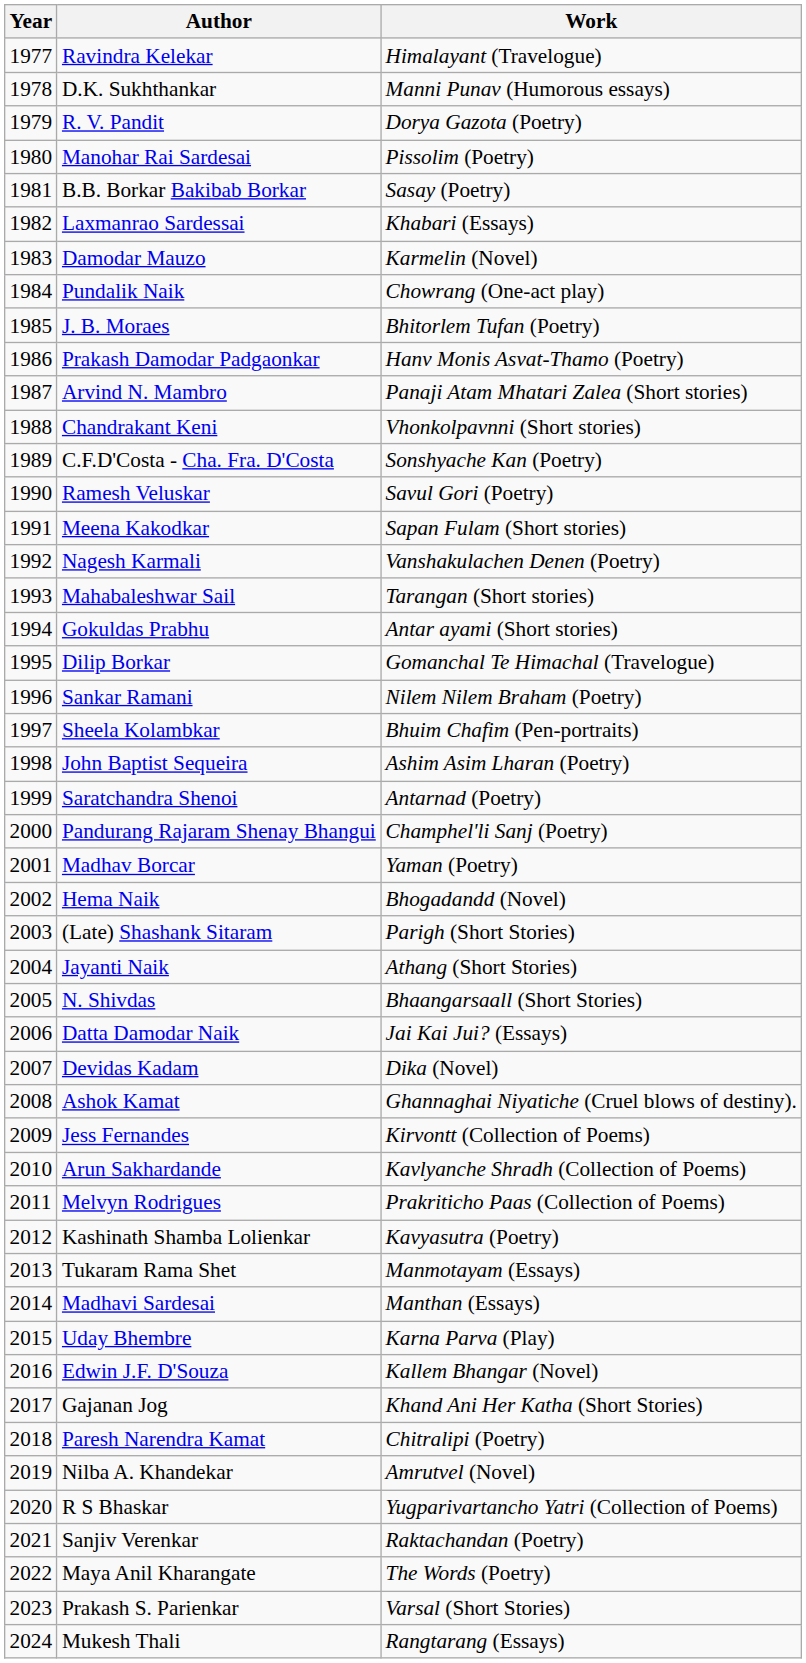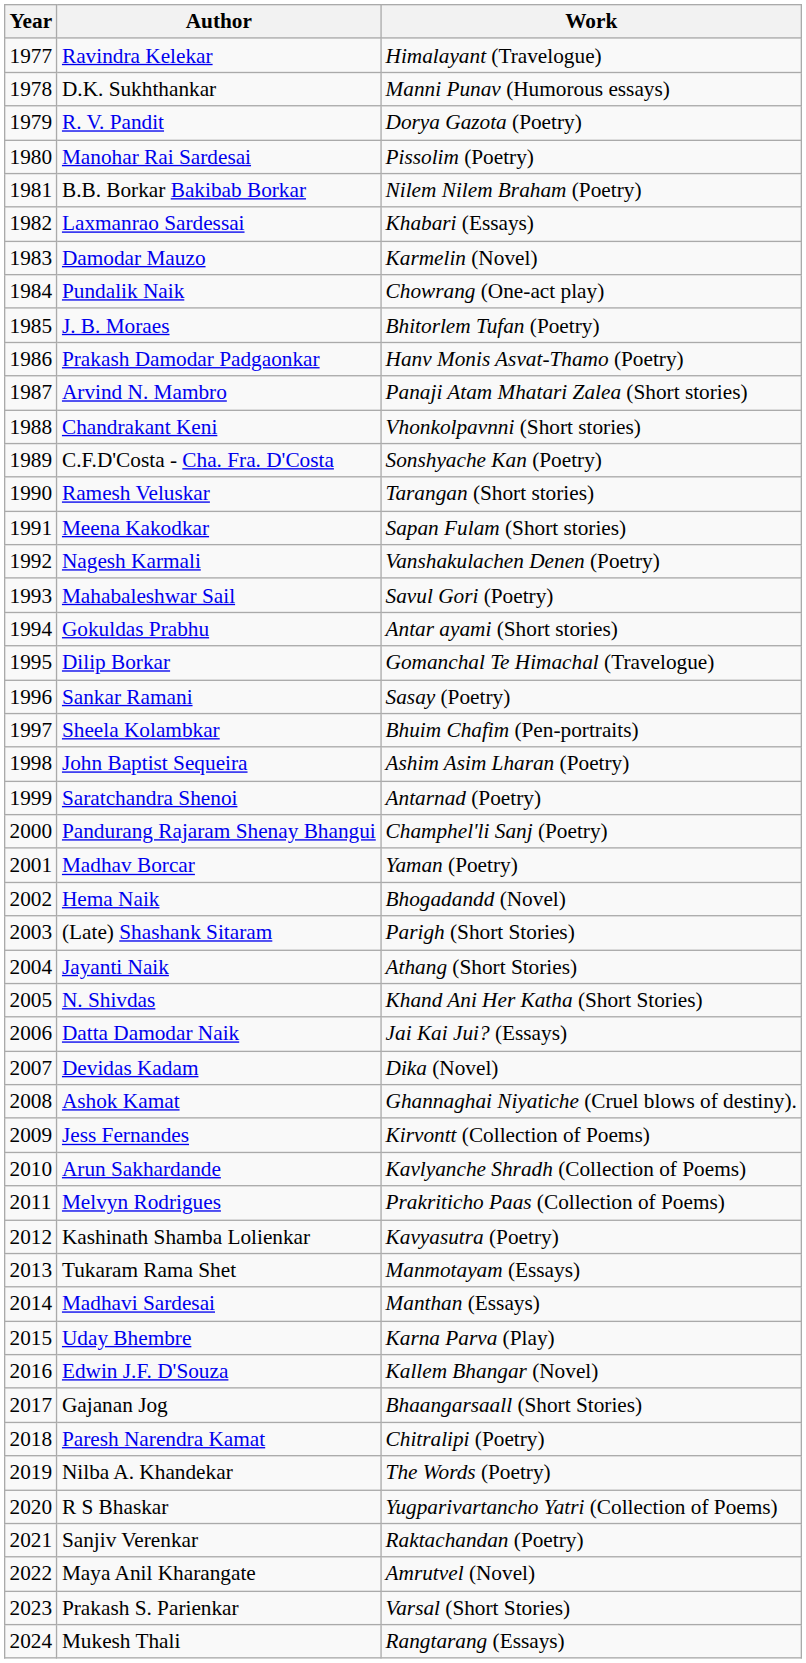 <table class="wikitable">
 <tr>
 <th>Year</th>
 <th>Author</th>
 <th>Work</th>
 </tr>
 <tr>
 <td>1977</td>
 <td><a href='#'>Ravindra Kelekar</a></td>
 <td><em>Himalayant</em> (Travelogue)</td>
 </tr>
 <tr>
 <td>1978</td>
 <td>D.K. Sukhthankar</td>
 <td><em>Manni Punav</em> (Humorous essays)</td>
 </tr>
 <tr>
 <td>1979</td>
 <td><a href='#'>R. V. Pandit</a></td>
 <td><em>Dorya Gazota</em> (Poetry)</td>
 </tr>
 <tr>
 <td>1980</td>
 <td><a href='#'>Manohar Rai Sardesai</a></td>
 <td><em>Pissolim</em> (Poetry)</td>
 </tr>
 <tr>
 <td>1981</td>
 <td>B.B. Borkar <a href='#'>Bakibab Borkar</a></td>
-<td><em>Sasay</em> (Poetry)</td>
+<td><em>Nilem Nilem Braham</em> (Poetry)</td>
 </tr>
 <tr>
 <td>1982</td>
 <td><a href='#'>Laxmanrao Sardessai</a></td>
 <td><em>Khabari</em> (Essays)</td>
 </tr>
 <tr>
 <td>1983</td>
 <td><a href='#'>Damodar Mauzo</a></td>
 <td><em>Karmelin</em> (Novel)</td>
 </tr>
 <tr>
 <td>1984</td>
 <td><a href='#'>Pundalik Naik</a></td>
 <td><em>Chowrang</em> (One-act play)</td>
 </tr>
 <tr>
 <td>1985</td>
 <td><a href='#'>J. B. Moraes</a></td>
 <td><em>Bhitorlem Tufan</em> (Poetry)</td>
 </tr>
 <tr>
 <td>1986</td>
 <td><a href='#'>Prakash Damodar Padgaonkar</a></td>
 <td><em>Hanv Monis Asvat-Thamo</em> (Poetry)</td>
 </tr>
 <tr>
 <td>1987</td>
 <td><a href='#'>Arvind N. Mambro</a></td>
 <td><em>Panaji Atam Mhatari Zalea</em> (Short stories)</td>
 </tr>
 <tr>
 <td>1988</td>
 <td><a href='#'>Chandrakant Keni</a></td>
 <td><em>Vhonkolpavnni</em> (Short stories)</td>
 </tr>
 <tr>
 <td>1989</td>
 <td>C.F.D'Costa - <a href='#'>Cha. Fra. D'Costa</a></td>
 <td><em>Sonshyache Kan</em> (Poetry)</td>
 </tr>
 <tr>
 <td>1990</td>
 <td><a href='#'>Ramesh Veluskar</a></td>
-<td><em>Savul Gori</em> (Poetry)</td>
+<td><em>Tarangan</em> (Short stories)</td>
 </tr>
 <tr>
 <td>1991</td>
 <td><a href='#'>Meena Kakodkar</a></td>
 <td><em>Sapan Fulam</em> (Short stories)</td>
 </tr>
 <tr>
 <td>1992</td>
 <td><a href='#'>Nagesh Karmali</a></td>
 <td><em>Vanshakulachen Denen</em> (Poetry)</td>
 </tr>
 <tr>
 <td>1993</td>
 <td><a href='#'>Mahabaleshwar Sail</a></td>
-<td><em>Tarangan</em> (Short stories)</td>
+<td><em>Savul Gori</em> (Poetry)</td>
 </tr>
 <tr>
 <td>1994</td>
 <td><a href='#'>Gokuldas Prabhu</a></td>
 <td><em>Antar ayami</em> (Short stories)</td>
 </tr>
 <tr>
 <td>1995</td>
 <td><a href='#'>Dilip Borkar</a></td>
 <td><em>Gomanchal Te Himachal</em> (Travelogue)</td>
 </tr>
 <tr>
 <td>1996</td>
 <td><a href='#'>Sankar Ramani</a></td>
-<td><em>Nilem Nilem Braham</em> (Poetry)</td>
+<td><em>Sasay</em> (Poetry)</td>
 </tr>
 <tr>
 <td>1997</td>
 <td><a href='#'>Sheela Kolambkar</a></td>
 <td><em>Bhuim Chafim</em> (Pen-portraits)</td>
 </tr>
 <tr>
 <td>1998</td>
 <td><a href='#'>John Baptist Sequeira</a></td>
 <td><em>Ashim Asim Lharan</em> (Poetry)</td>
 </tr>
 <tr>
 <td>1999</td>
 <td><a href='#'>Saratchandra Shenoi</a></td>
 <td><em>Antarnad</em> (Poetry)</td>
 </tr>
 <tr>
 <td>2000</td>
 <td><a href='#'>Pandurang Rajaram Shenay Bhangui</a></td>
 <td><em>Champhel'li Sanj</em> (Poetry)</td>
 </tr>
 <tr>
 <td>2001</td>
 <td><a href='#'>Madhav Borcar</a></td>
 <td><em>Yaman</em> (Poetry)</td>
 </tr>
 <tr>
 <td>2002</td>
 <td><a href='#'>Hema Naik</a></td>
 <td><em>Bhogadandd</em> (Novel)</td>
 </tr>
 <tr>
 <td>2003</td>
 <td>(Late) <a href='#'>Shashank Sitaram</a></td>
 <td><em>Parigh</em> (Short Stories)</td>
 </tr>
 <tr>
 <td>2004</td>
 <td><a href='#'>Jayanti Naik</a></td>
 <td><em>Athang</em> (Short Stories)</td>
 </tr>
 <tr>
 <td>2005</td>
 <td><a href='#'>N. Shivdas</a></td>
-<td><em>Bhaangarsaall</em> (Short Stories)</td>
+<td><em>Khand Ani Her Katha</em> (Short Stories)</td>
 </tr>
 <tr>
 <td>2006</td>
 <td><a href='#'>Datta Damodar Naik</a></td>
 <td><em>Jai Kai Jui?</em> (Essays)</td>
 </tr>
 <tr>
 <td>2007</td>
 <td><a href='#'>Devidas Kadam</a></td>
 <td><em>Dika</em> (Novel)</td>
 </tr>
 <tr>
 <td>2008</td>
 <td><a href='#'>Ashok Kamat</a></td>
 <td><em>Ghannaghai Niyatiche</em> (Cruel blows of destiny).</td>
 </tr>
 <tr>
 <td>2009</td>
 <td><a href='#'>Jess Fernandes</a></td>
 <td><em>Kirvontt</em> (Collection of Poems)</td>
 </tr>
 <tr>
 <td>2010</td>
 <td><a href='#'>Arun Sakhardande</a></td>
 <td><em>Kavlyanche Shradh</em> (Collection of Poems)</td>
 </tr>
 <tr>
 <td>2011</td>
 <td><a href='#'>Melvyn Rodrigues</a></td>
 <td><em>Prakriticho Paas</em> (Collection of Poems)</td>
 </tr>
 <tr>
 <td>2012</td>
 <td>Kashinath Shamba Lolienkar</td>
 <td><em>Kavyasutra</em> (Poetry)</td>
 </tr>
 <tr>
 <td>2013</td>
 <td>Tukaram Rama Shet</td>
 <td><em>Manmotayam</em> (Essays)</td>
 </tr>
 <tr>
 <td>2014</td>
 <td><a href='#'>Madhavi Sardesai</a></td>
 <td><em>Manthan</em> (Essays)</td>
 </tr>
 <tr>
 <td>2015</td>
 <td><a href='#'>Uday Bhembre</a></td>
 <td><em>Karna Parva</em> (Play)</td>
 </tr>
 <tr>
 <td>2016</td>
 <td><a href='#'>Edwin J.F. D'Souza</a></td>
 <td><em>Kallem Bhangar</em> (Novel)</td>
 </tr>
 <tr>
 <td>2017</td>
 <td>Gajanan Jog</td>
-<td><em>Khand Ani Her Katha</em> (Short Stories)</td>
+<td><em>Bhaangarsaall</em> (Short Stories)</td>
 </tr>
 <tr>
 <td>2018</td>
 <td><a href='#'>Paresh Narendra Kamat</a></td>
 <td><em>Chitralipi</em> (Poetry)</td>
 </tr>
 <tr>
 <td>2019</td>
 <td>Nilba A. Khandekar</td>
-<td><em>Amrutvel</em> (Novel)</td>
+<td><em>The Words</em> (Poetry)</td>
 </tr>
 <tr>
 <td>2020</td>
 <td>R S Bhaskar</td>
 <td><em>Yugparivartancho Yatri</em> (Collection of Poems)</td>
 </tr>
 <tr>
 <td>2021</td>
 <td>Sanjiv Verenkar</td>
 <td><em>Raktachandan</em> (Poetry)</td>
 </tr>
 <tr>
 <td>2022</td>
 <td>Maya Anil Kharangate</td>
-<td><em>The Words</em> (Poetry)</td>
+<td><em>Amrutvel</em> (Novel)</td>
 </tr>
 <tr>
 <td>2023</td>
 <td>Prakash S. Parienkar</td>
 <td><em>Varsal</em> (Short Stories)</td>
 </tr>
 <tr>
 <td>2024</td>
 <td>Mukesh Thali</td>
 <td><em>Rangtarang</em> (Essays)</td>
 </tr>
 </table>
